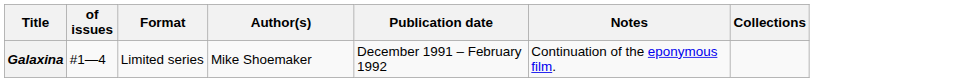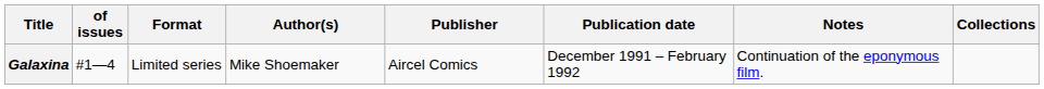 <table class="wikitable">
 <tr>
 <th>Title</th>
 <th style="width:40pt"> of issues</th>
 <th style="width:75pt">Format</th>
 <th style="width:125pt">Author(s)</th>
+<th style="width:125pt">Publisher</th>
 <th style="width:150pt">Publication date</th>
 <th style="width:175pt">Notes</th>
 <th>Collections</th>
 </tr>
 <tr>
 <th><em>Galaxina</em></th>
 <td>#1—4</td>
 <td>Limited series</td>
 <td>Mike Shoemaker</td>
+<td>Aircel Comics</td>
 <td>December 1991 – February 1992</td>
 <td>Continuation of the <a href='#'>eponymous film</a>.</td>
 <td></td>
 </tr>
 </table>
